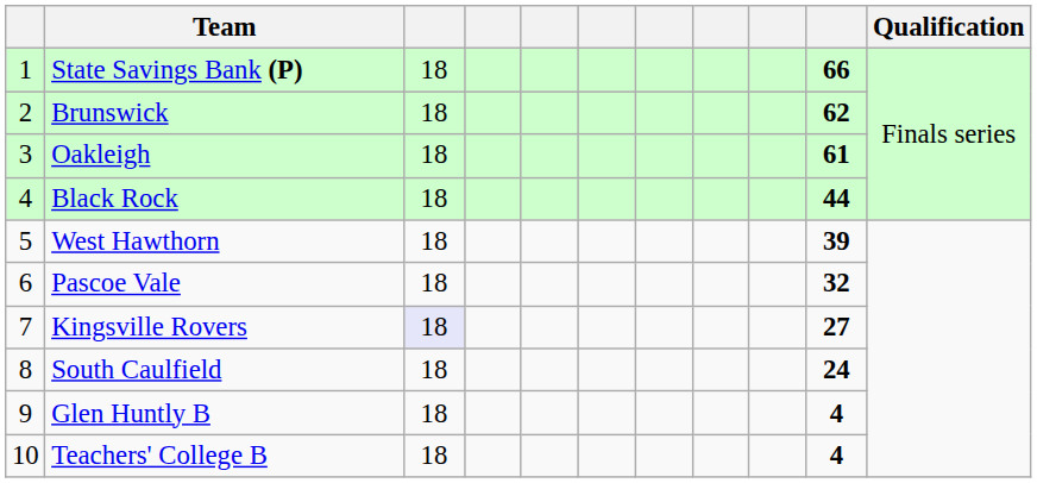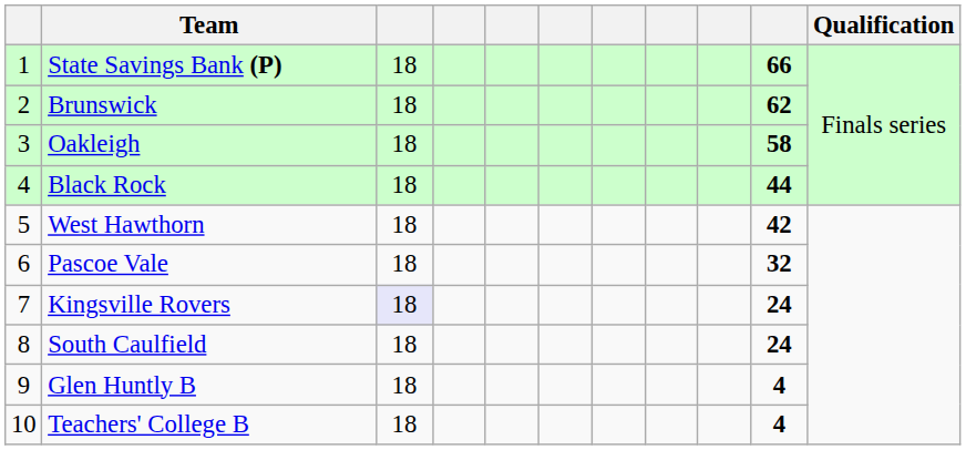 <table class="wikitable" style="text-align:center; margin-bottom:0">
 <tr>
 <th style="width:10px"></th>
 <th style="width:35%;">Team</th>
 <th style="width:30px;"></th>
 <th style="width:30px;"></th>
 <th style="width:30px;"></th>
 <th style="width:30px;"></th>
 <th style="width:30px;"></th>
 <th style="width:30px;"></th>
 <th style="width:30px;"></th>
 <th style="width:30px;"></th>
 <th>Qualification</th>
 </tr>
 <tr style="background:#ccffcc;">
 <td>1</td>
 <td style="text-align:left;"><a href='#'>State Savings Bank</a> <strong>(P)</strong></td>
 <td>18</td>
 <td></td>
 <td></td>
 <td></td>
 <td></td>
 <td></td>
 <td></td>
 <td><strong>66</strong></td>
 <td rowspan=4>Finals series</td>
 </tr>
 <tr style="background:#ccffcc;">
 <td>2</td>
 <td style="text-align:left;"><a href='#'>Brunswick</a></td>
 <td>18</td>
 <td></td>
 <td></td>
 <td></td>
 <td></td>
 <td></td>
 <td></td>
 <td><strong>62</strong></td>
 </tr>
 <tr style="background:#ccffcc;">
 <td>3</td>
 <td style="text-align:left;"><a href='#'>Oakleigh</a></td>
 <td>18</td>
 <td></td>
 <td></td>
 <td></td>
 <td></td>
 <td></td>
 <td></td>
-<td><strong>61</strong></td>
+<td><strong>58</strong></td>
 </tr>
 <tr style="background:#ccffcc;">
 <td>4</td>
 <td style="text-align:left;"><a href='#'>Black Rock</a></td>
 <td>18</td>
 <td></td>
 <td></td>
 <td></td>
 <td></td>
 <td></td>
 <td></td>
 <td><strong>44</strong></td>
 </tr>
 <tr>
 <td>5</td>
 <td style="text-align:left;"><a href='#'>West Hawthorn</a></td>
 <td>18</td>
 <td></td>
 <td></td>
 <td></td>
 <td></td>
 <td></td>
 <td></td>
-<td><strong>39</strong></td>
+<td><strong>42</strong></td>
 </tr>
 <tr>
 <td>6</td>
 <td style="text-align:left;"><a href='#'>Pascoe Vale</a></td>
 <td>18</td>
 <td></td>
 <td></td>
 <td></td>
 <td></td>
 <td></td>
 <td></td>
 <td><strong>32</strong></td>
 </tr>
 <tr>
 <td>7</td>
 <td style="text-align:left;"><a href='#'>Kingsville Rovers</a></td>
 <td style="background: lavender;">18</td>
 <td></td>
 <td></td>
 <td></td>
 <td></td>
 <td></td>
 <td></td>
-<td><strong>27</strong></td>
+<td><strong>24</strong></td>
 </tr>
 <tr>
 <td>8</td>
 <td style="text-align:left;"><a href='#'>South Caulfield</a></td>
 <td>18</td>
 <td></td>
 <td></td>
 <td></td>
 <td></td>
 <td></td>
 <td></td>
 <td><strong>24</strong></td>
 </tr>
 <tr>
 <td>9</td>
 <td style="text-align:left;"><a href='#'>Glen Huntly B</a></td>
 <td>18</td>
 <td></td>
 <td></td>
 <td></td>
 <td></td>
 <td></td>
 <td></td>
 <td><strong>4</strong></td>
 </tr>
 <tr>
 <td>10</td>
 <td style="text-align:left;"><a href='#'>Teachers' College B</a></td>
 <td>18</td>
 <td></td>
 <td></td>
 <td></td>
 <td></td>
 <td></td>
 <td></td>
 <td><strong>4</strong></td>
 </tr>
 </table>
